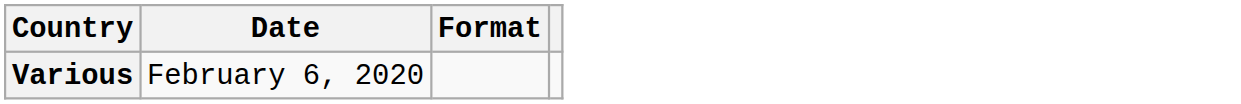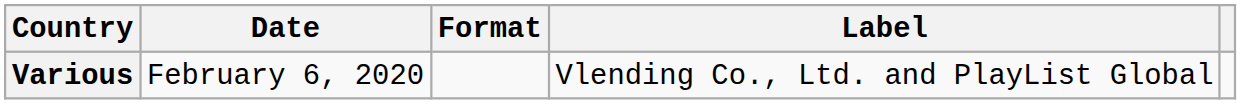 <table class="wikitable plainrowheaders" border="1">
 <tr>
 <th scope="col">Country</th>
 <th scope="col">Date</th>
 <th scope="col">Format</th>
+<th scope="col">Label</th>
 <th scope="col"></th>
 </tr>
 <tr>
 <th scope="row">Various</th>
 <td>February 6, 2020</td>
 <td></td>
+<td>Vlending Co., Ltd. and PlayList Global</td>
 <td align="center"></td>
 </tr>
 </table>
